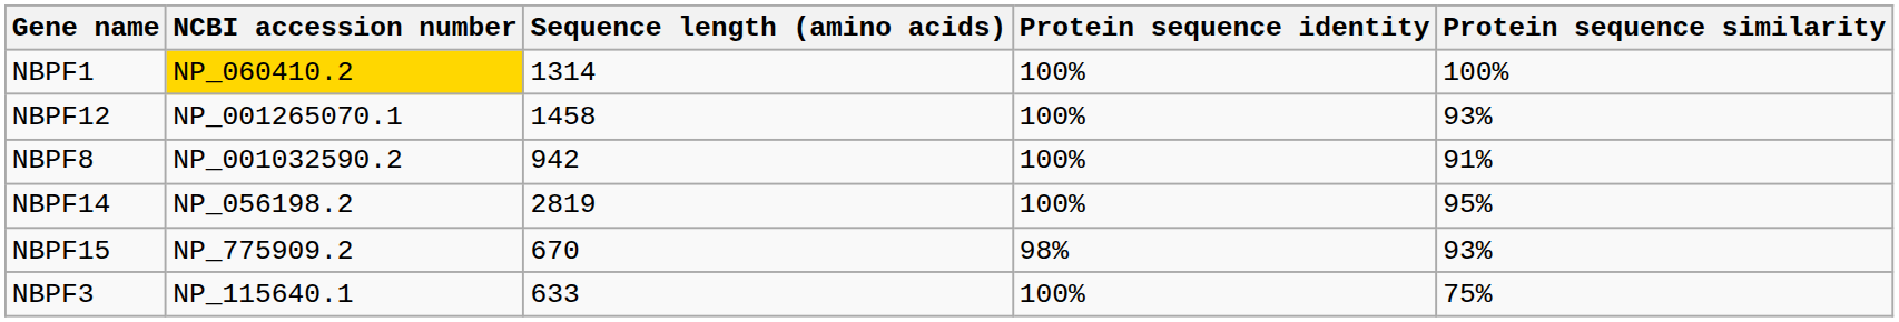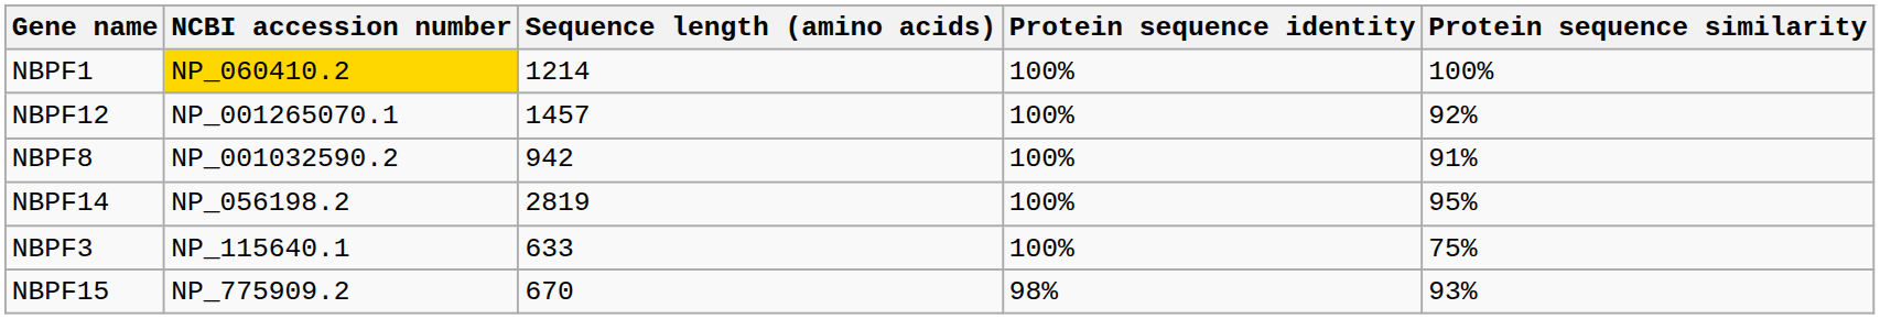 <table class="wikitable">
 <tr>
 <th>Gene name</th>
 <th>NCBI accession number</th>
 <th>Sequence length (amino acids)</th>
 <th>Protein sequence identity</th>
 <th>Protein sequence similarity</th>
 </tr>
 <tr>
 <td>NBPF1</td>
 <td style="background: gold;">NP_060410.2</td>
-<td>1314</td>
+<td>1214</td>
 <td>100%</td>
 <td>100%</td>
 </tr>
 <tr>
 <td>NBPF12</td>
 <td>NP_001265070.1</td>
-<td>1458</td>
+<td>1457</td>
 <td>100%</td>
-<td>93%</td>
+<td>92%</td>
 </tr>
 <tr>
 <td>NBPF8</td>
 <td>NP_001032590.2</td>
 <td>942</td>
 <td>100%</td>
 <td>91%</td>
 </tr>
 <tr>
 <td>NBPF14</td>
 <td>NP_056198.2</td>
 <td>2819</td>
 <td>100%</td>
 <td>95%</td>
 </tr>
 <tr>
+<td>NBPF3</td>
+<td>NP_115640.1</td>
+<td>633</td>
+<td>100%</td>
+<td>75%</td>
+</tr>
+<tr>
 <td>NBPF15</td>
 <td>NP_775909.2</td>
 <td>670</td>
 <td>98%</td>
 <td>93%</td>
 </tr>
-<tr>
-<td>NBPF3</td>
-<td>NP_115640.1</td>
-<td>633</td>
-<td>100%</td>
-<td>75%</td>
-</tr>
 </table>
